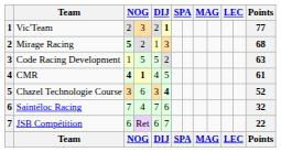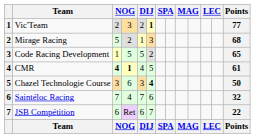 <table class="wikitable" style="font-size:85%; text-align:center">
 <tr>
 <th></th>
 <th>Team</th>
 <th colspan="2"><a href='#'>NOG</a><br></th>
 <th colspan="2"><a href='#'>DIJ</a><br></th>
 <th colspan="2"><a href='#'>SPA</a><br></th>
 <th colspan="2"><a href='#'>MAG</a><br></th>
 <th colspan="2"><a href='#'>LEC</a><br></th>
 <th>Points</th>
 </tr>
 <tr>
 <th>1</th>
 <td align="left"> Vic'Team</td>
 <td style="background:#dfdfdf;">2</td>
 <td style="background:#ffdf9f;">3</td>
 <td style="background:#dfdfdf;">2</td>
 <td style="background:#ffffbf;"><strong>1</strong></td>
 <td></td>
 <td></td>
 <td></td>
 <td></td>
 <td></td>
 <td></td>
 <th>77</th>
 </tr>
 <tr>
 <th>2</th>
 <td align="left"> Mirage Racing</td>
-<td style="background:#dfffdf;"><strong>5</strong></td>
+<td style="background:#dfffdf;">5</td>
 <td style="background:#dfdfdf;">2</td>
 <td style="background:#ffffbf;">1</td>
 <td style="background:#ffdf9f;">3</td>
 <td></td>
 <td></td>
 <td></td>
 <td></td>
 <td></td>
 <td></td>
 <th>68</th>
 </tr>
 <tr>
 <th>3</th>
 <td align="left"> Code Racing Development</td>
 <td style="background:#ffffbf;">1</td>
 <td style="background:#dfffdf;">5</td>
 <td style="background:#dfffdf;">5</td>
 <td style="background:#dfdfdf;">2</td>
 <td></td>
 <td></td>
 <td></td>
 <td></td>
 <td></td>
 <td></td>
-<th>63</th>
+<th>65</th>
 </tr>
 <tr>
 <th>4</th>
 <td align="left"> CMR</td>
 <td style="background:#dfffdf;"><strong>4</strong></td>
 <td style="background:#ffffbf;"><strong>1</strong></td>
 <td style="background:#dfffdf;">4</td>
 <td style="background:#dfffdf;">5</td>
 <td></td>
 <td></td>
 <td></td>
 <td></td>
 <td></td>
 <td></td>
 <th>61</th>
 </tr>
 <tr>
 <th>5</th>
 <td align="left"> Chazel Technologie Course</td>
 <td style="background:#ffdf9f;">3</td>
 <td style="background:#dfffdf;">6</td>
 <td style="background:#ffdf9f;">3</td>
 <td style="background:#dfffdf;"><strong>4</strong></td>
 <td></td>
 <td></td>
 <td></td>
 <td></td>
 <td></td>
 <td></td>
-<th>52</th>
+<th>50</th>
 </tr>
 <tr>
 <th>6</th>
 <td align="left"> <a href='#'>Saintéloc Racing</a></td>
 <td style="background:#dfffdf;">7</td>
 <td style="background:#dfffdf;">4</td>
 <td style="background:#dfffdf;">7</td>
 <td style="background:#dfffdf;">6</td>
 <td></td>
 <td></td>
 <td></td>
 <td></td>
 <td></td>
 <td></td>
 <th>32</th>
 </tr>
 <tr>
 <th>7</th>
 <td align="left"> <a href='#'>JSB Compétition</a></td>
 <td style="background:#dfffdf;">6</td>
 <td style="background:#efcfff;">Ret</td>
 <td style="background:#dfffdf;">6</td>
 <td style="background:#dfffdf;">7</td>
 <td></td>
 <td></td>
 <td></td>
 <td></td>
 <td></td>
 <td></td>
 <th>22</th>
 </tr>
 <tr>
 <th></th>
 <th>Team</th>
 <th colspan="2"><a href='#'>NOG</a><br></th>
 <th colspan="2"><a href='#'>DIJ</a><br></th>
 <th colspan="2"><a href='#'>SPA</a><br></th>
 <th colspan="2"><a href='#'>MAG</a><br></th>
 <th colspan="2"><a href='#'>LEC</a><br></th>
 <th>Points</th>
 </tr>
 </table>
